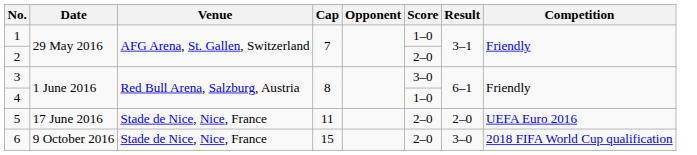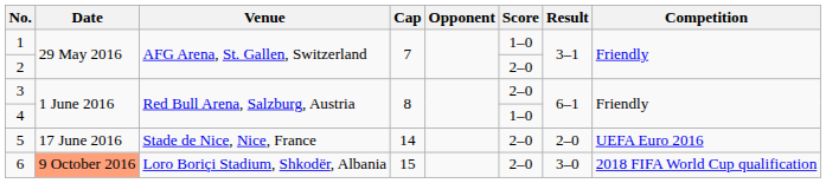 <table class="wikitable sortable">
 <tr>
 <th scope="col">No.</th>
 <th scope="col" data-sort-type="date">Date</th>
 <th scope="col">Venue</th>
 <th scope="col">Cap</th>
 <th scope="col">Opponent</th>
 <th scope="col">Score</th>
 <th scope="col">Result</th>
 <th scope="col">Competition</th>
 </tr>
 <tr>
 <td style="text-align:center">1</td>
 <td rowspan="2">29 May 2016</td>
 <td rowspan="2"><a href='#'>AFG Arena</a>, <a href='#'>St. Gallen</a>, Switzerland</td>
 <td rowspan="2" style="text-align:center">7</td>
 <td rowspan="2"></td>
 <td style="text-align:center">1–0</td>
 <td rowspan="2" style="text-align:center">3–1</td>
 <td rowspan="2"><a href='#'>Friendly</a></td>
 </tr>
 <tr>
 <td style="text-align:center">2</td>
 <td style="text-align:center">2–0</td>
 </tr>
 <tr>
 <td style="text-align:center">3</td>
 <td rowspan="2">1 June 2016</td>
 <td rowspan="2"><a href='#'>Red Bull Arena</a>, <a href='#'>Salzburg</a>, Austria</td>
 <td rowspan="2" style="text-align:center">8</td>
 <td rowspan="2"></td>
-<td style="text-align:center">3–0</td>
+<td style="text-align:center">2–0</td>
 <td rowspan="2" style="text-align:center">6–1</td>
 <td rowspan="2">Friendly</td>
 </tr>
 <tr>
 <td style="text-align:center">4</td>
 <td style="text-align:center">1–0</td>
 </tr>
 <tr>
 <td style="text-align:center">5</td>
 <td>17 June 2016</td>
 <td><a href='#'>Stade de Nice</a>, <a href='#'>Nice</a>, France</td>
-<td style="text-align:center">11</td>
+<td style="text-align:center">14</td>
 <td></td>
 <td style="text-align:center">2–0</td>
 <td style="text-align:center">2–0</td>
 <td><a href='#'>UEFA Euro 2016</a></td>
 </tr>
 <tr>
 <td style="text-align:center">6</td>
-<td>9 October 2016</td>
-<td><a href='#'>Stade de Nice</a>, <a href='#'>Nice</a>, France</td>
+<td style="background: lightsalmon;">9 October 2016</td>
+<td><a href='#'>Loro Boriçi Stadium</a>, <a href='#'>Shkodër</a>, Albania</td>
 <td style="text-align:center">15</td>
 <td></td>
 <td style="text-align:center">2–0</td>
 <td style="text-align:center">3–0</td>
 <td><a href='#'>2018 FIFA World Cup qualification</a></td>
 </tr>
 </table>
